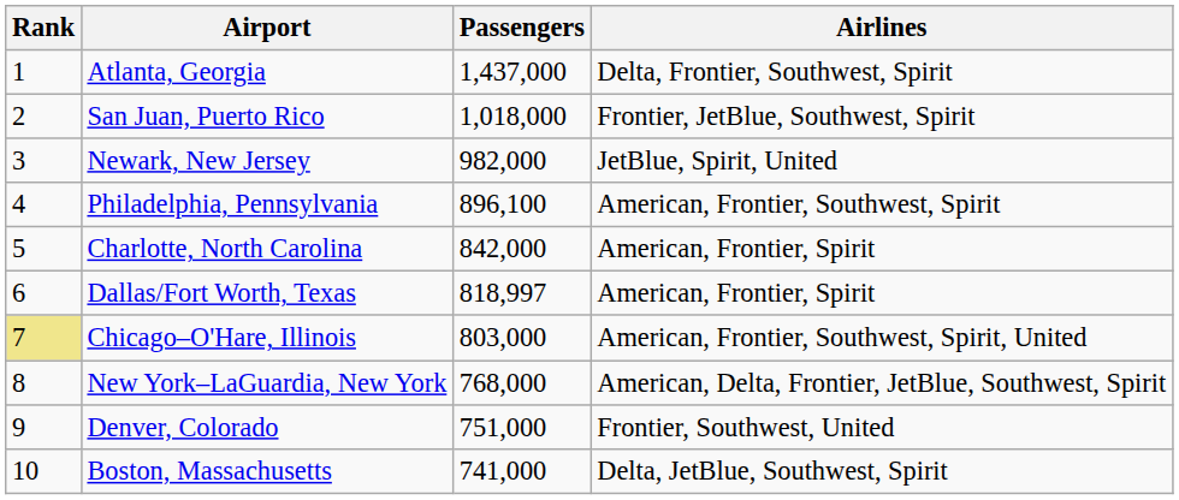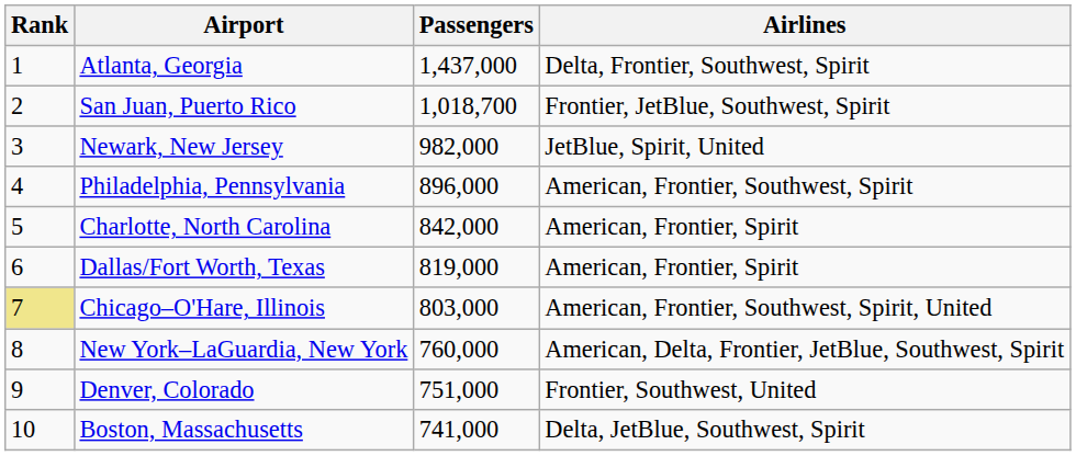 <table class="wikitable sortable" style="font-size: 95%" width= align=>
 <tr>
 <th>Rank</th>
 <th>Airport</th>
 <th>Passengers</th>
 <th>Airlines</th>
 </tr>
 <tr>
 <td>1</td>
 <td><a href='#'>Atlanta, Georgia</a></td>
 <td>1,437,000</td>
 <td>Delta, Frontier, Southwest, Spirit</td>
 </tr>
 <tr>
 <td>2</td>
 <td><a href='#'>San Juan, Puerto Rico</a></td>
-<td>1,018,000</td>
+<td>1,018,700</td>
 <td>Frontier, JetBlue, Southwest, Spirit</td>
 </tr>
 <tr>
 <td>3</td>
 <td><a href='#'>Newark, New Jersey</a></td>
 <td>982,000</td>
 <td>JetBlue, Spirit, United</td>
 </tr>
 <tr>
 <td>4</td>
 <td><a href='#'>Philadelphia, Pennsylvania</a></td>
-<td>896,100</td>
+<td>896,000</td>
 <td>American, Frontier, Southwest, Spirit</td>
 </tr>
 <tr>
 <td>5</td>
 <td><a href='#'>Charlotte, North Carolina</a></td>
 <td>842,000</td>
 <td>American, Frontier, Spirit</td>
 </tr>
 <tr>
 <td>6</td>
 <td><a href='#'>Dallas/Fort Worth, Texas</a></td>
-<td>818,997</td>
+<td>819,000</td>
 <td>American, Frontier, Spirit</td>
 </tr>
 <tr>
 <td style="background: khaki;">7</td>
 <td><a href='#'>Chicago–O'Hare, Illinois</a></td>
 <td>803,000</td>
 <td>American, Frontier, Southwest, Spirit, United</td>
 </tr>
 <tr>
 <td>8</td>
 <td><a href='#'>New York–LaGuardia, New York</a></td>
-<td>768,000</td>
+<td>760,000</td>
 <td>American, Delta, Frontier, JetBlue, Southwest, Spirit</td>
 </tr>
 <tr>
 <td>9</td>
 <td><a href='#'>Denver, Colorado</a></td>
 <td>751,000</td>
 <td>Frontier, Southwest, United</td>
 </tr>
 <tr>
 <td>10</td>
 <td><a href='#'>Boston, Massachusetts</a></td>
 <td>741,000</td>
 <td>Delta, JetBlue, Southwest, Spirit</td>
 </tr>
 </table>
